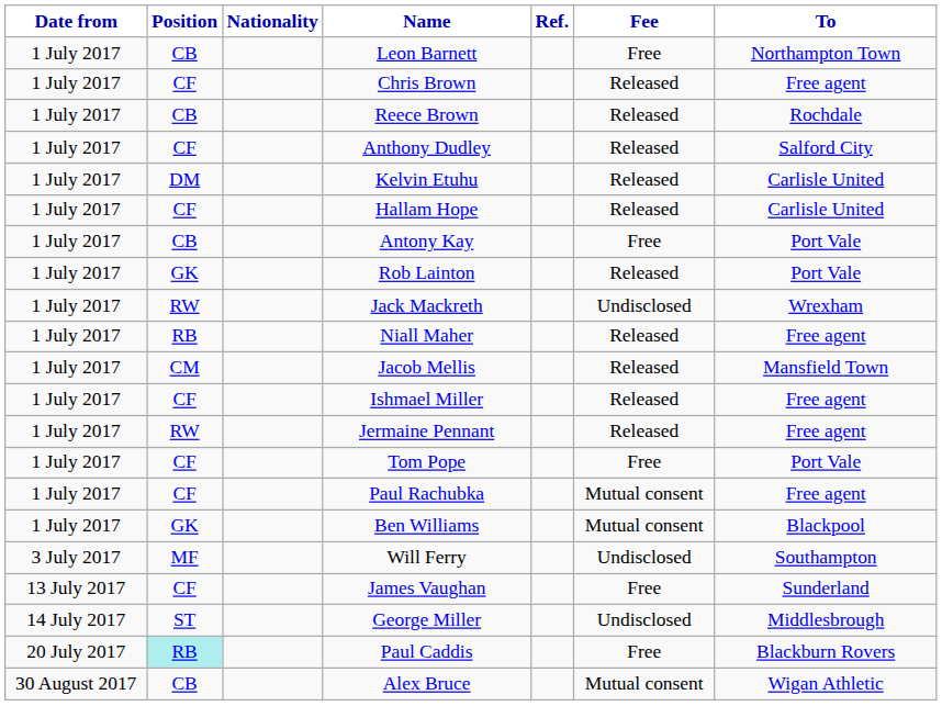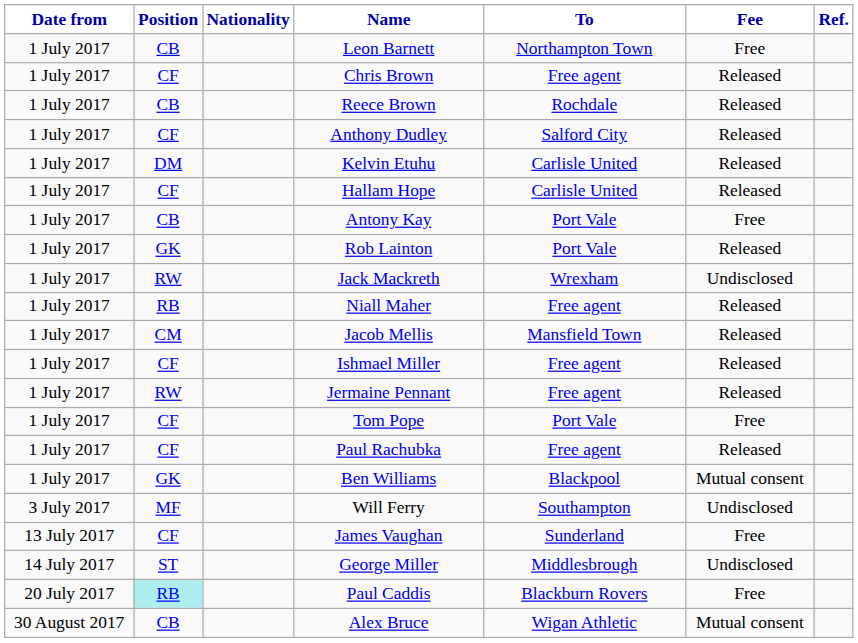 <table class="wikitable"  style="text-align:center; font-size:90%; ">
 <tr>
 <th style="background:#FFFFFF; color:#0000AA; width:100px;">Date from</th>
 <th style="background:#FFFFFF; color:#0000AA; width:50px;">Position</th>
 <th style="background:#FFFFFF; color:#0000AA; width:50px;">Nationality</th>
 <th style="background:#FFFFFF; color:#0000AA; width:150px;">Name</th>
+<th style="background:#FFFFFF; color:#0000AA; width:160px;">To</th>
+<th style="background:#FFFFFF; color:#0000AA; width:100px;">Fee</th>
 <th style="background:#FFFFFF; color:#0000AA; width:25px;">Ref.</th>
-<th style="background:#FFFFFF; color:#0000AA; width:100px;">Fee</th>
-<th style="background:#FFFFFF; color:#0000AA; width:160px;">To</th>
 </tr>
 <tr>
 <td>1 July 2017</td>
 <td><a href='#'>CB</a></td>
 <td></td>
 <td><a href='#'>Leon Barnett</a></td>
+<td><a href='#'>Northampton Town</a></td>
+<td>Free</td>
 <td></td>
-<td>Free</td>
-<td><a href='#'>Northampton Town</a></td>
 </tr>
 <tr>
 <td>1 July 2017</td>
 <td><a href='#'>CF</a></td>
 <td></td>
 <td><a href='#'>Chris Brown</a></td>
+<td><a href='#'>Free agent</a></td>
+<td>Released</td>
 <td></td>
-<td>Released</td>
-<td><a href='#'>Free agent</a></td>
 </tr>
 <tr>
 <td>1 July 2017</td>
 <td><a href='#'>CB</a></td>
 <td></td>
 <td><a href='#'>Reece Brown</a></td>
+<td><a href='#'>Rochdale</a></td>
+<td>Released</td>
 <td></td>
-<td>Released</td>
-<td><a href='#'>Rochdale</a></td>
 </tr>
 <tr>
 <td>1 July 2017</td>
 <td><a href='#'>CF</a></td>
 <td></td>
 <td><a href='#'>Anthony Dudley</a></td>
+<td><a href='#'>Salford City</a></td>
+<td>Released</td>
 <td></td>
-<td>Released</td>
-<td><a href='#'>Salford City</a></td>
 </tr>
 <tr>
 <td>1 July 2017</td>
 <td><a href='#'>DM</a></td>
 <td></td>
 <td><a href='#'>Kelvin Etuhu</a></td>
+<td><a href='#'>Carlisle United</a></td>
+<td>Released</td>
 <td></td>
-<td>Released</td>
-<td><a href='#'>Carlisle United</a></td>
 </tr>
 <tr>
 <td>1 July 2017</td>
 <td><a href='#'>CF</a></td>
 <td></td>
 <td><a href='#'>Hallam Hope</a></td>
+<td><a href='#'>Carlisle United</a></td>
+<td>Released</td>
 <td></td>
-<td>Released</td>
-<td><a href='#'>Carlisle United</a></td>
 </tr>
 <tr>
 <td>1 July 2017</td>
 <td><a href='#'>CB</a></td>
 <td></td>
 <td><a href='#'>Antony Kay</a></td>
+<td><a href='#'>Port Vale</a></td>
+<td>Free</td>
 <td></td>
-<td>Free</td>
-<td><a href='#'>Port Vale</a></td>
 </tr>
 <tr>
 <td>1 July 2017</td>
 <td><a href='#'>GK</a></td>
 <td></td>
 <td><a href='#'>Rob Lainton</a></td>
+<td><a href='#'>Port Vale</a></td>
+<td>Released</td>
 <td></td>
-<td>Released</td>
-<td><a href='#'>Port Vale</a></td>
 </tr>
 <tr>
 <td>1 July 2017</td>
 <td><a href='#'>RW</a></td>
 <td></td>
 <td><a href='#'>Jack Mackreth</a></td>
+<td><a href='#'>Wrexham</a></td>
+<td>Undisclosed</td>
 <td></td>
-<td>Undisclosed</td>
-<td><a href='#'>Wrexham</a></td>
 </tr>
 <tr>
 <td>1 July 2017</td>
 <td><a href='#'>RB</a></td>
 <td></td>
 <td><a href='#'>Niall Maher</a></td>
+<td><a href='#'>Free agent</a></td>
+<td>Released</td>
 <td></td>
-<td>Released</td>
-<td><a href='#'>Free agent</a></td>
 </tr>
 <tr>
 <td>1 July 2017</td>
 <td><a href='#'>CM</a></td>
 <td></td>
 <td><a href='#'>Jacob Mellis</a></td>
+<td><a href='#'>Mansfield Town</a></td>
+<td>Released</td>
 <td></td>
-<td>Released</td>
-<td><a href='#'>Mansfield Town</a></td>
 </tr>
 <tr>
 <td>1 July 2017</td>
 <td><a href='#'>CF</a></td>
 <td></td>
 <td><a href='#'>Ishmael Miller</a></td>
+<td><a href='#'>Free agent</a></td>
+<td>Released</td>
 <td></td>
-<td>Released</td>
-<td><a href='#'>Free agent</a></td>
 </tr>
 <tr>
 <td>1 July 2017</td>
 <td><a href='#'>RW</a></td>
 <td></td>
 <td><a href='#'>Jermaine Pennant</a></td>
+<td><a href='#'>Free agent</a></td>
+<td>Released</td>
 <td></td>
-<td>Released</td>
-<td><a href='#'>Free agent</a></td>
 </tr>
 <tr>
 <td>1 July 2017</td>
 <td><a href='#'>CF</a></td>
 <td></td>
 <td><a href='#'>Tom Pope</a></td>
+<td><a href='#'>Port Vale</a></td>
+<td>Free</td>
 <td></td>
-<td>Free</td>
-<td><a href='#'>Port Vale</a></td>
 </tr>
 <tr>
 <td>1 July 2017</td>
 <td><a href='#'>CF</a></td>
 <td></td>
 <td><a href='#'>Paul Rachubka</a></td>
+<td><a href='#'>Free agent</a></td>
+<td>Released</td>
 <td></td>
-<td>Mutual consent</td>
-<td><a href='#'>Free agent</a></td>
 </tr>
 <tr>
 <td>1 July 2017</td>
 <td><a href='#'>GK</a></td>
 <td></td>
 <td><a href='#'>Ben Williams</a></td>
+<td><a href='#'>Blackpool</a></td>
+<td>Mutual consent</td>
 <td></td>
-<td>Mutual consent</td>
-<td><a href='#'>Blackpool</a></td>
 </tr>
 <tr>
 <td>3 July 2017</td>
 <td><a href='#'>MF</a></td>
 <td></td>
 <td>Will Ferry</td>
+<td><a href='#'>Southampton</a></td>
+<td>Undisclosed</td>
 <td></td>
-<td>Undisclosed</td>
-<td><a href='#'>Southampton</a></td>
 </tr>
 <tr>
 <td>13 July 2017</td>
 <td><a href='#'>CF</a></td>
 <td></td>
 <td><a href='#'>James Vaughan</a></td>
+<td><a href='#'>Sunderland</a></td>
+<td>Free</td>
 <td></td>
-<td>Free</td>
-<td><a href='#'>Sunderland</a></td>
 </tr>
 <tr>
 <td>14 July 2017</td>
 <td><a href='#'>ST</a></td>
 <td></td>
 <td><a href='#'>George Miller</a></td>
+<td><a href='#'>Middlesbrough</a></td>
+<td>Undisclosed</td>
 <td></td>
-<td>Undisclosed</td>
-<td><a href='#'>Middlesbrough</a></td>
 </tr>
 <tr>
 <td>20 July 2017</td>
 <td style="background: paleturquoise;"><a href='#'>RB</a></td>
 <td></td>
 <td><a href='#'>Paul Caddis</a></td>
+<td><a href='#'>Blackburn Rovers</a></td>
+<td>Free</td>
 <td></td>
-<td>Free</td>
-<td><a href='#'>Blackburn Rovers</a></td>
 </tr>
 <tr>
 <td>30 August 2017</td>
 <td><a href='#'>CB</a></td>
 <td></td>
 <td><a href='#'>Alex Bruce</a></td>
+<td><a href='#'>Wigan Athletic</a></td>
+<td>Mutual consent</td>
 <td></td>
-<td>Mutual consent</td>
-<td><a href='#'>Wigan Athletic</a></td>
 </tr>
 </table>
